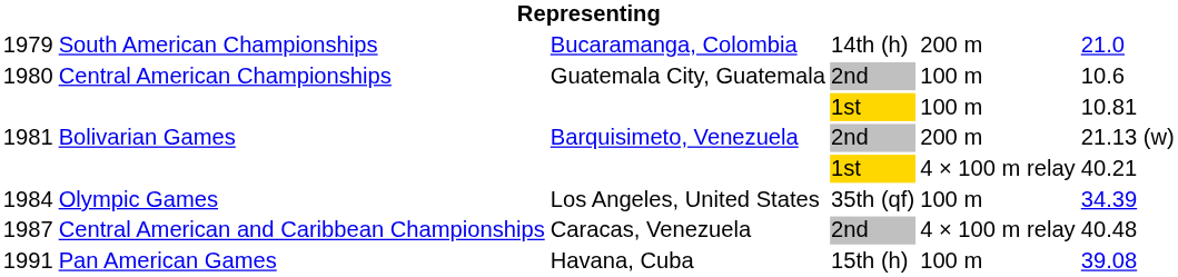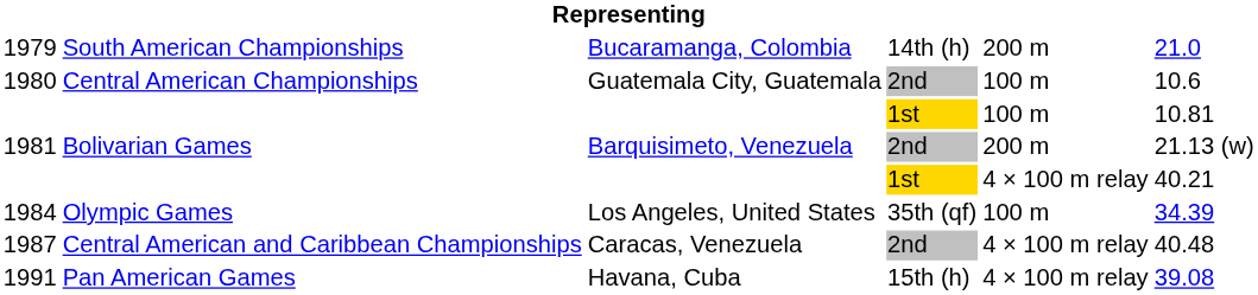 <table>
 <tr>
 <th colspan=6>Representing </th>
 </tr>
 <tr>
 <td>1979</td>
 <td><a href='#'>South American Championships</a></td>
 <td><a href='#'>Bucaramanga, Colombia</a></td>
 <td>14th (h)</td>
 <td>200 m</td>
 <td><a href='#'>21.0</a></td>
 </tr>
 <tr>
 <td>1980</td>
 <td><a href='#'>Central American Championships</a></td>
 <td>Guatemala City, Guatemala</td>
 <td bgcolor=silver>2nd</td>
 <td>100 m</td>
 <td>10.6</td>
 </tr>
 <tr>
 <td rowspan=3>1981</td>
 <td rowspan=3><a href='#'>Bolivarian Games</a></td>
 <td rowspan=3><a href='#'>Barquisimeto, Venezuela</a></td>
 <td bgcolor=gold>1st</td>
 <td>100 m</td>
 <td>10.81</td>
 </tr>
 <tr>
 <td bgcolor=silver>2nd</td>
 <td>200 m</td>
 <td>21.13 (w)</td>
 </tr>
 <tr>
 <td bgcolor=gold>1st</td>
 <td>4 × 100 m relay</td>
 <td>40.21</td>
 </tr>
 <tr>
 <td>1984</td>
 <td><a href='#'>Olympic Games</a></td>
 <td>Los Angeles, United States</td>
 <td>35th (qf)</td>
 <td>100 m</td>
 <td><a href='#'>34.39</a></td>
 </tr>
 <tr>
 <td>1987</td>
 <td><a href='#'>Central American and Caribbean Championships</a></td>
 <td>Caracas, Venezuela</td>
 <td bgcolor=silver>2nd</td>
 <td>4 × 100 m relay</td>
 <td>40.48</td>
 </tr>
 <tr>
 <td>1991</td>
 <td><a href='#'>Pan American Games</a></td>
 <td>Havana, Cuba</td>
 <td>15th (h)</td>
-<td>100 m</td>
+<td>4 × 100 m relay</td>
 <td><a href='#'>39.08</a></td>
 </tr>
 </table>
